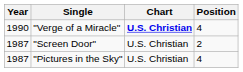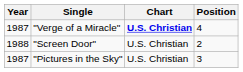 <table class="wikitable">
 <tr>
 <th align="left">Year</th>
 <th align="left">Single</th>
 <th align="left">Chart</th>
 <th align="left">Position</th>
 </tr>
 <tr>
-<td align="left">1990</td>
+<td align="left">1987</td>
 <td align="left">"Verge of a Miracle"</td>
 <td align="left"><strong><a href='#'>U.S. Christian</a></strong></td>
 <td align="left">4</td>
 </tr>
 <tr>
-<td align="left">1987</td>
+<td align="left">1988</td>
 <td align="left">"Screen Door"</td>
 <td align="left">U.S. Christian</td>
 <td align="left">2</td>
 </tr>
 <tr>
 <td align="left">1987</td>
 <td align="left">"Pictures in the Sky"</td>
 <td align="left">U.S. Christian</td>
-<td align="left">4</td>
+<td align="left">3</td>
 </tr>
 </table>
